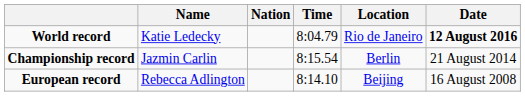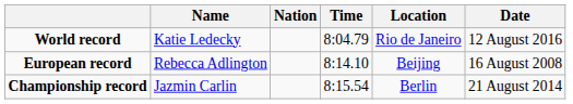 <table class=wikitable style=text-align:center>
 <tr>
 <th></th>
 <th>Name</th>
 <th>Nation</th>
 <th>Time</th>
 <th>Location</th>
 <th>Date</th>
 </tr>
 <tr>
 <td><strong>World record</strong></td>
 <td align=left><a href='#'>Katie Ledecky</a></td>
 <td align=left></td>
 <td align=left>8:04.79</td>
 <td><a href='#'>Rio de Janeiro</a></td>
-<td><strong>12 August 2016</strong></td>
+<td>12 August 2016</td>
+</tr>
+<tr>
+<td><strong>European record</strong></td>
+<td align=left><a href='#'>Rebecca Adlington</a></td>
+<td align=left></td>
+<td align=left>8:14.10</td>
+<td><a href='#'>Beijing</a></td>
+<td>16 August 2008</td>
 </tr>
 <tr>
 <td><strong>Championship record</strong></td>
 <td align=left><a href='#'>Jazmin Carlin</a></td>
 <td align=left></td>
 <td align=left>8:15.54</td>
 <td><a href='#'>Berlin</a></td>
 <td>21 August 2014</td>
 </tr>
-<tr>
-<td><strong>European record</strong></td>
-<td align=left><a href='#'>Rebecca Adlington</a></td>
-<td align=left></td>
-<td align=left>8:14.10</td>
-<td><a href='#'>Beijing</a></td>
-<td>16 August 2008</td>
-</tr>
 </table>
